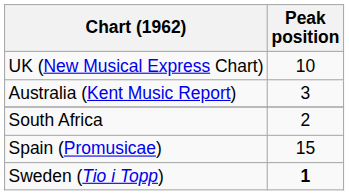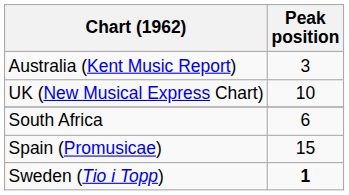 <table class="wikitable">
 <tr>
 <th scope="col">Chart (1962)</th>
 <th scope="col">Peak<br>position</th>
 </tr>
 <tr>
+<td>Australia (<a href='#'>Kent Music Report</a>)</td>
+<td align=center>3</td>
+</tr>
+<tr>
 <td>UK (<a href='#'>New Musical Express</a> Chart)</td>
 <td align=center>10</td>
-</tr>
-<tr>
-<td>Australia (<a href='#'>Kent Music Report</a>)</td>
-<td align=center>3</td>
 </tr>
 <tr>
 </tr>
 <tr>
 </tr>
 <tr>
 <td>South Africa</td>
-<td align=center>2</td>
+<td align=center>6</td>
 </tr>
 <tr>
 <td>Spain (<a href='#'>Promusicae</a>)</td>
 <td align=center>15</td>
 </tr>
 <tr>
 <td>Sweden (<em><a href='#'>Tio i Topp</a></em>)</td>
 <td style="text-align:center;"><strong>1</strong></td>
 </tr>
 </table>
